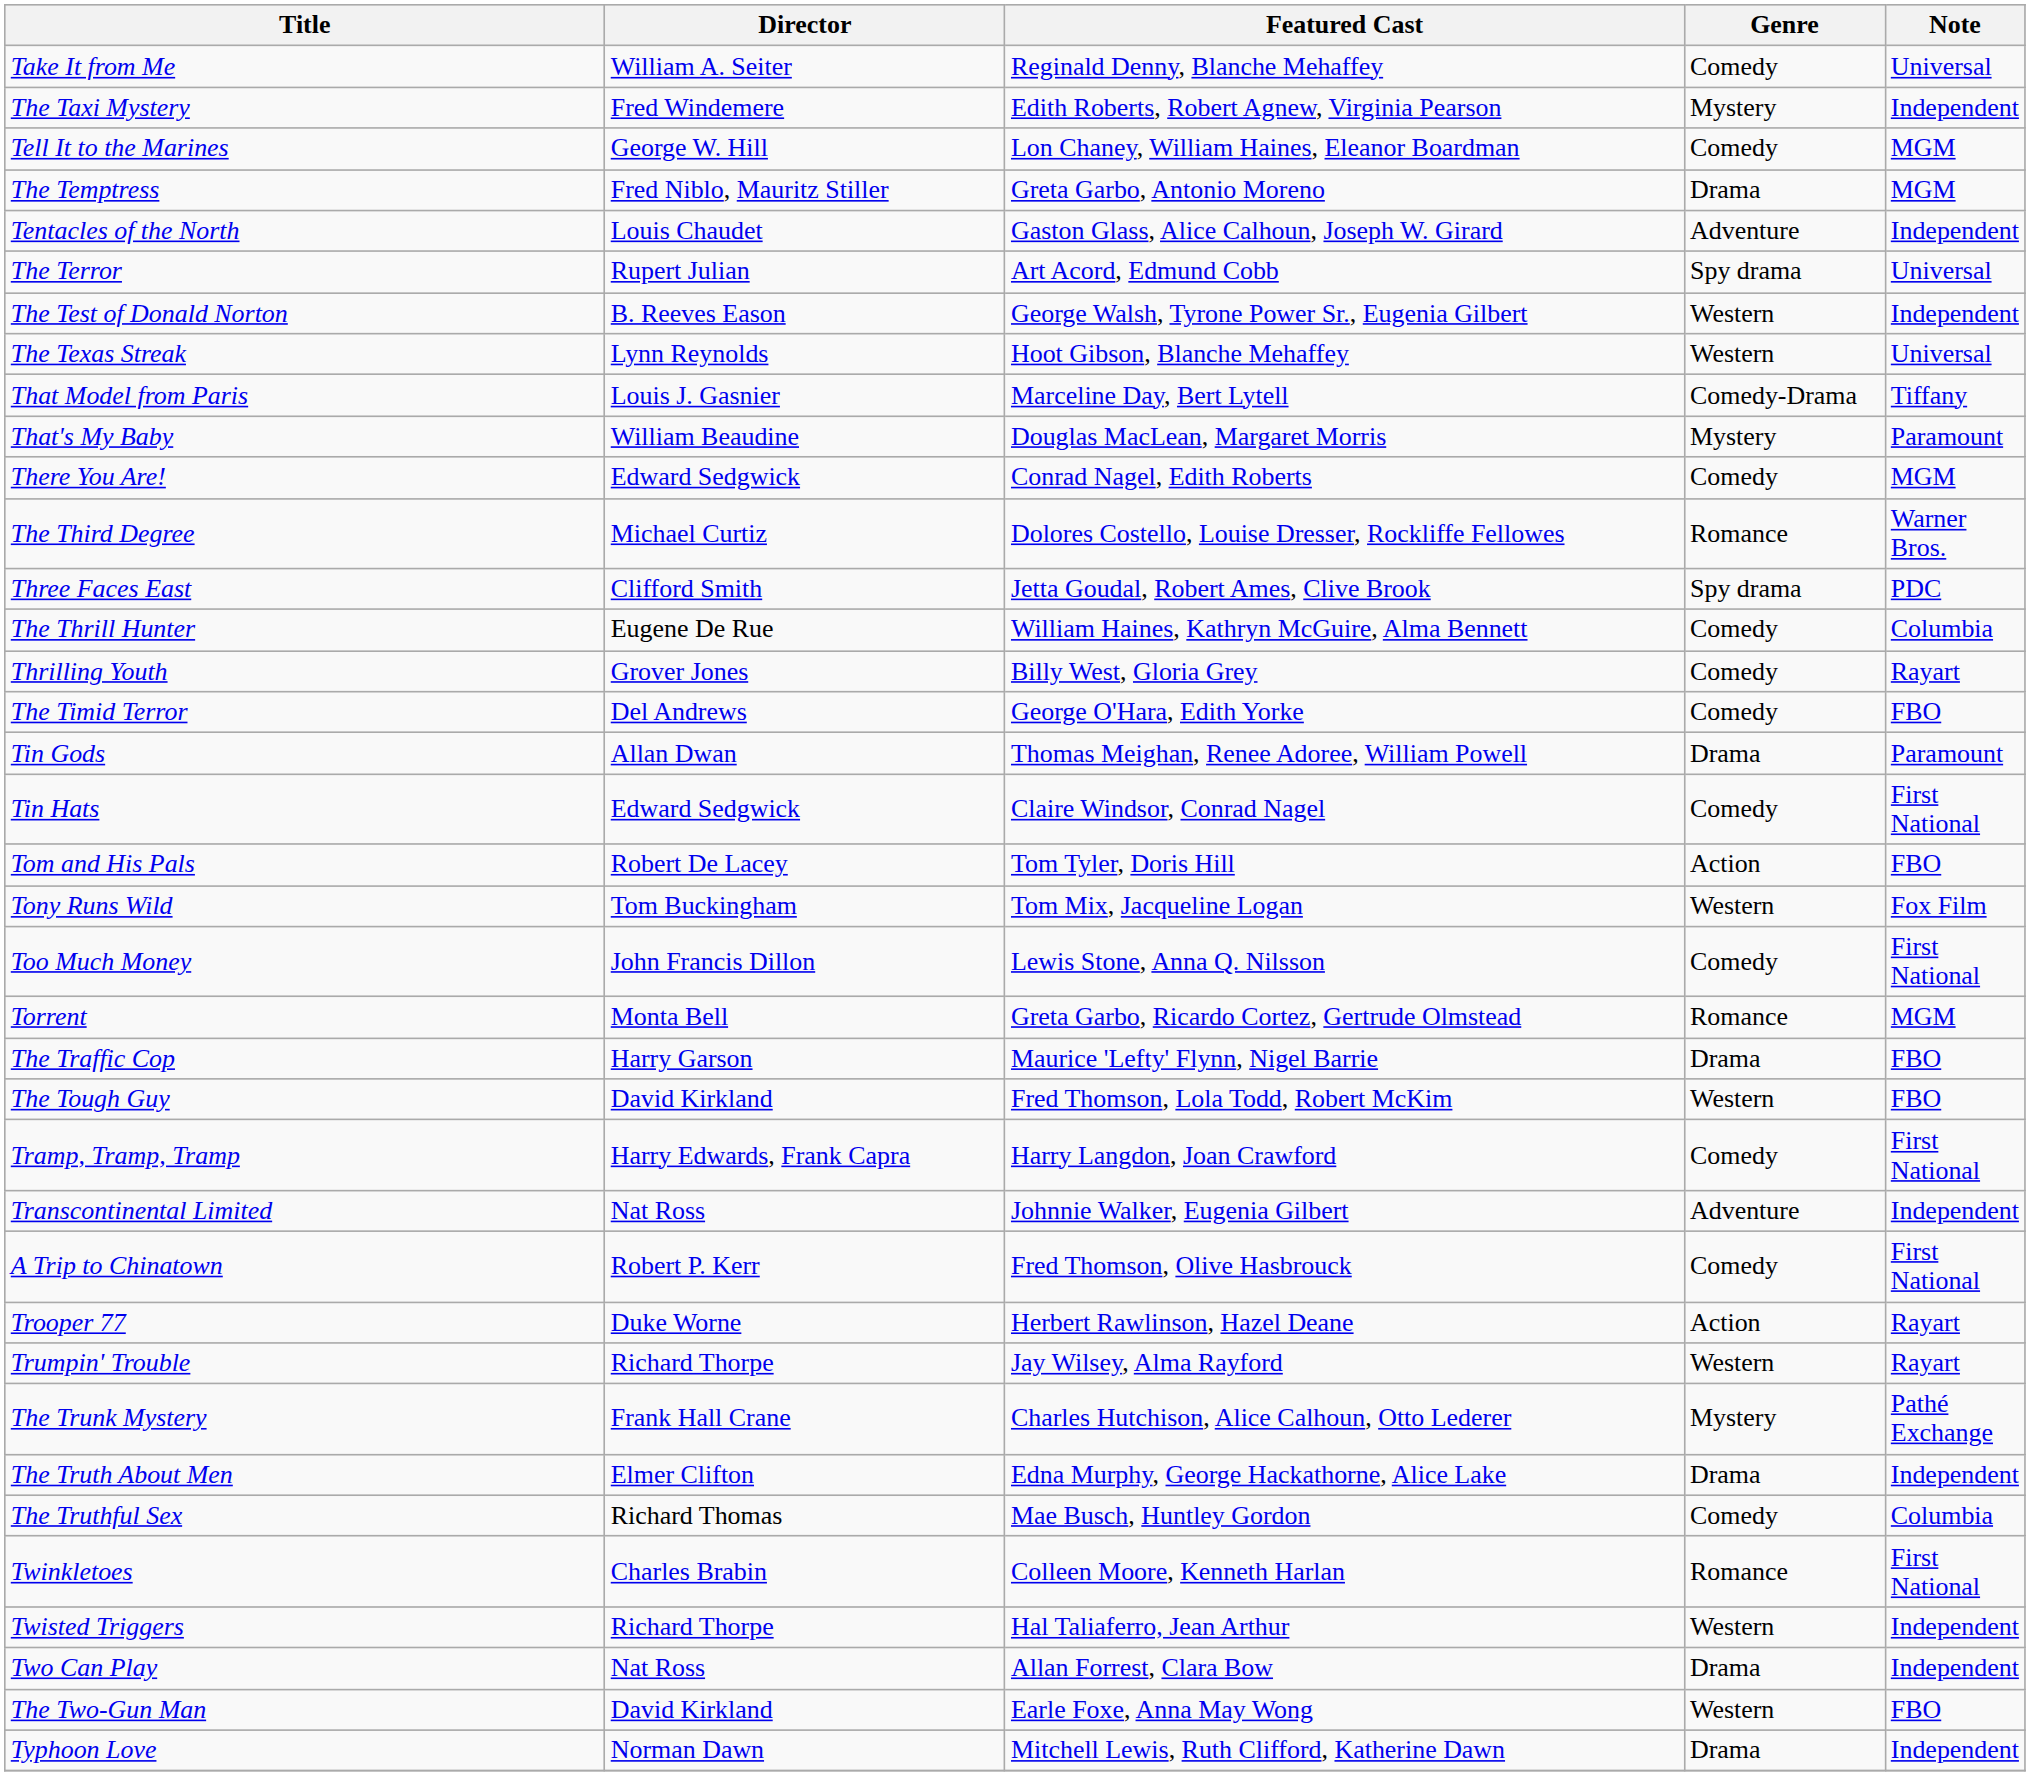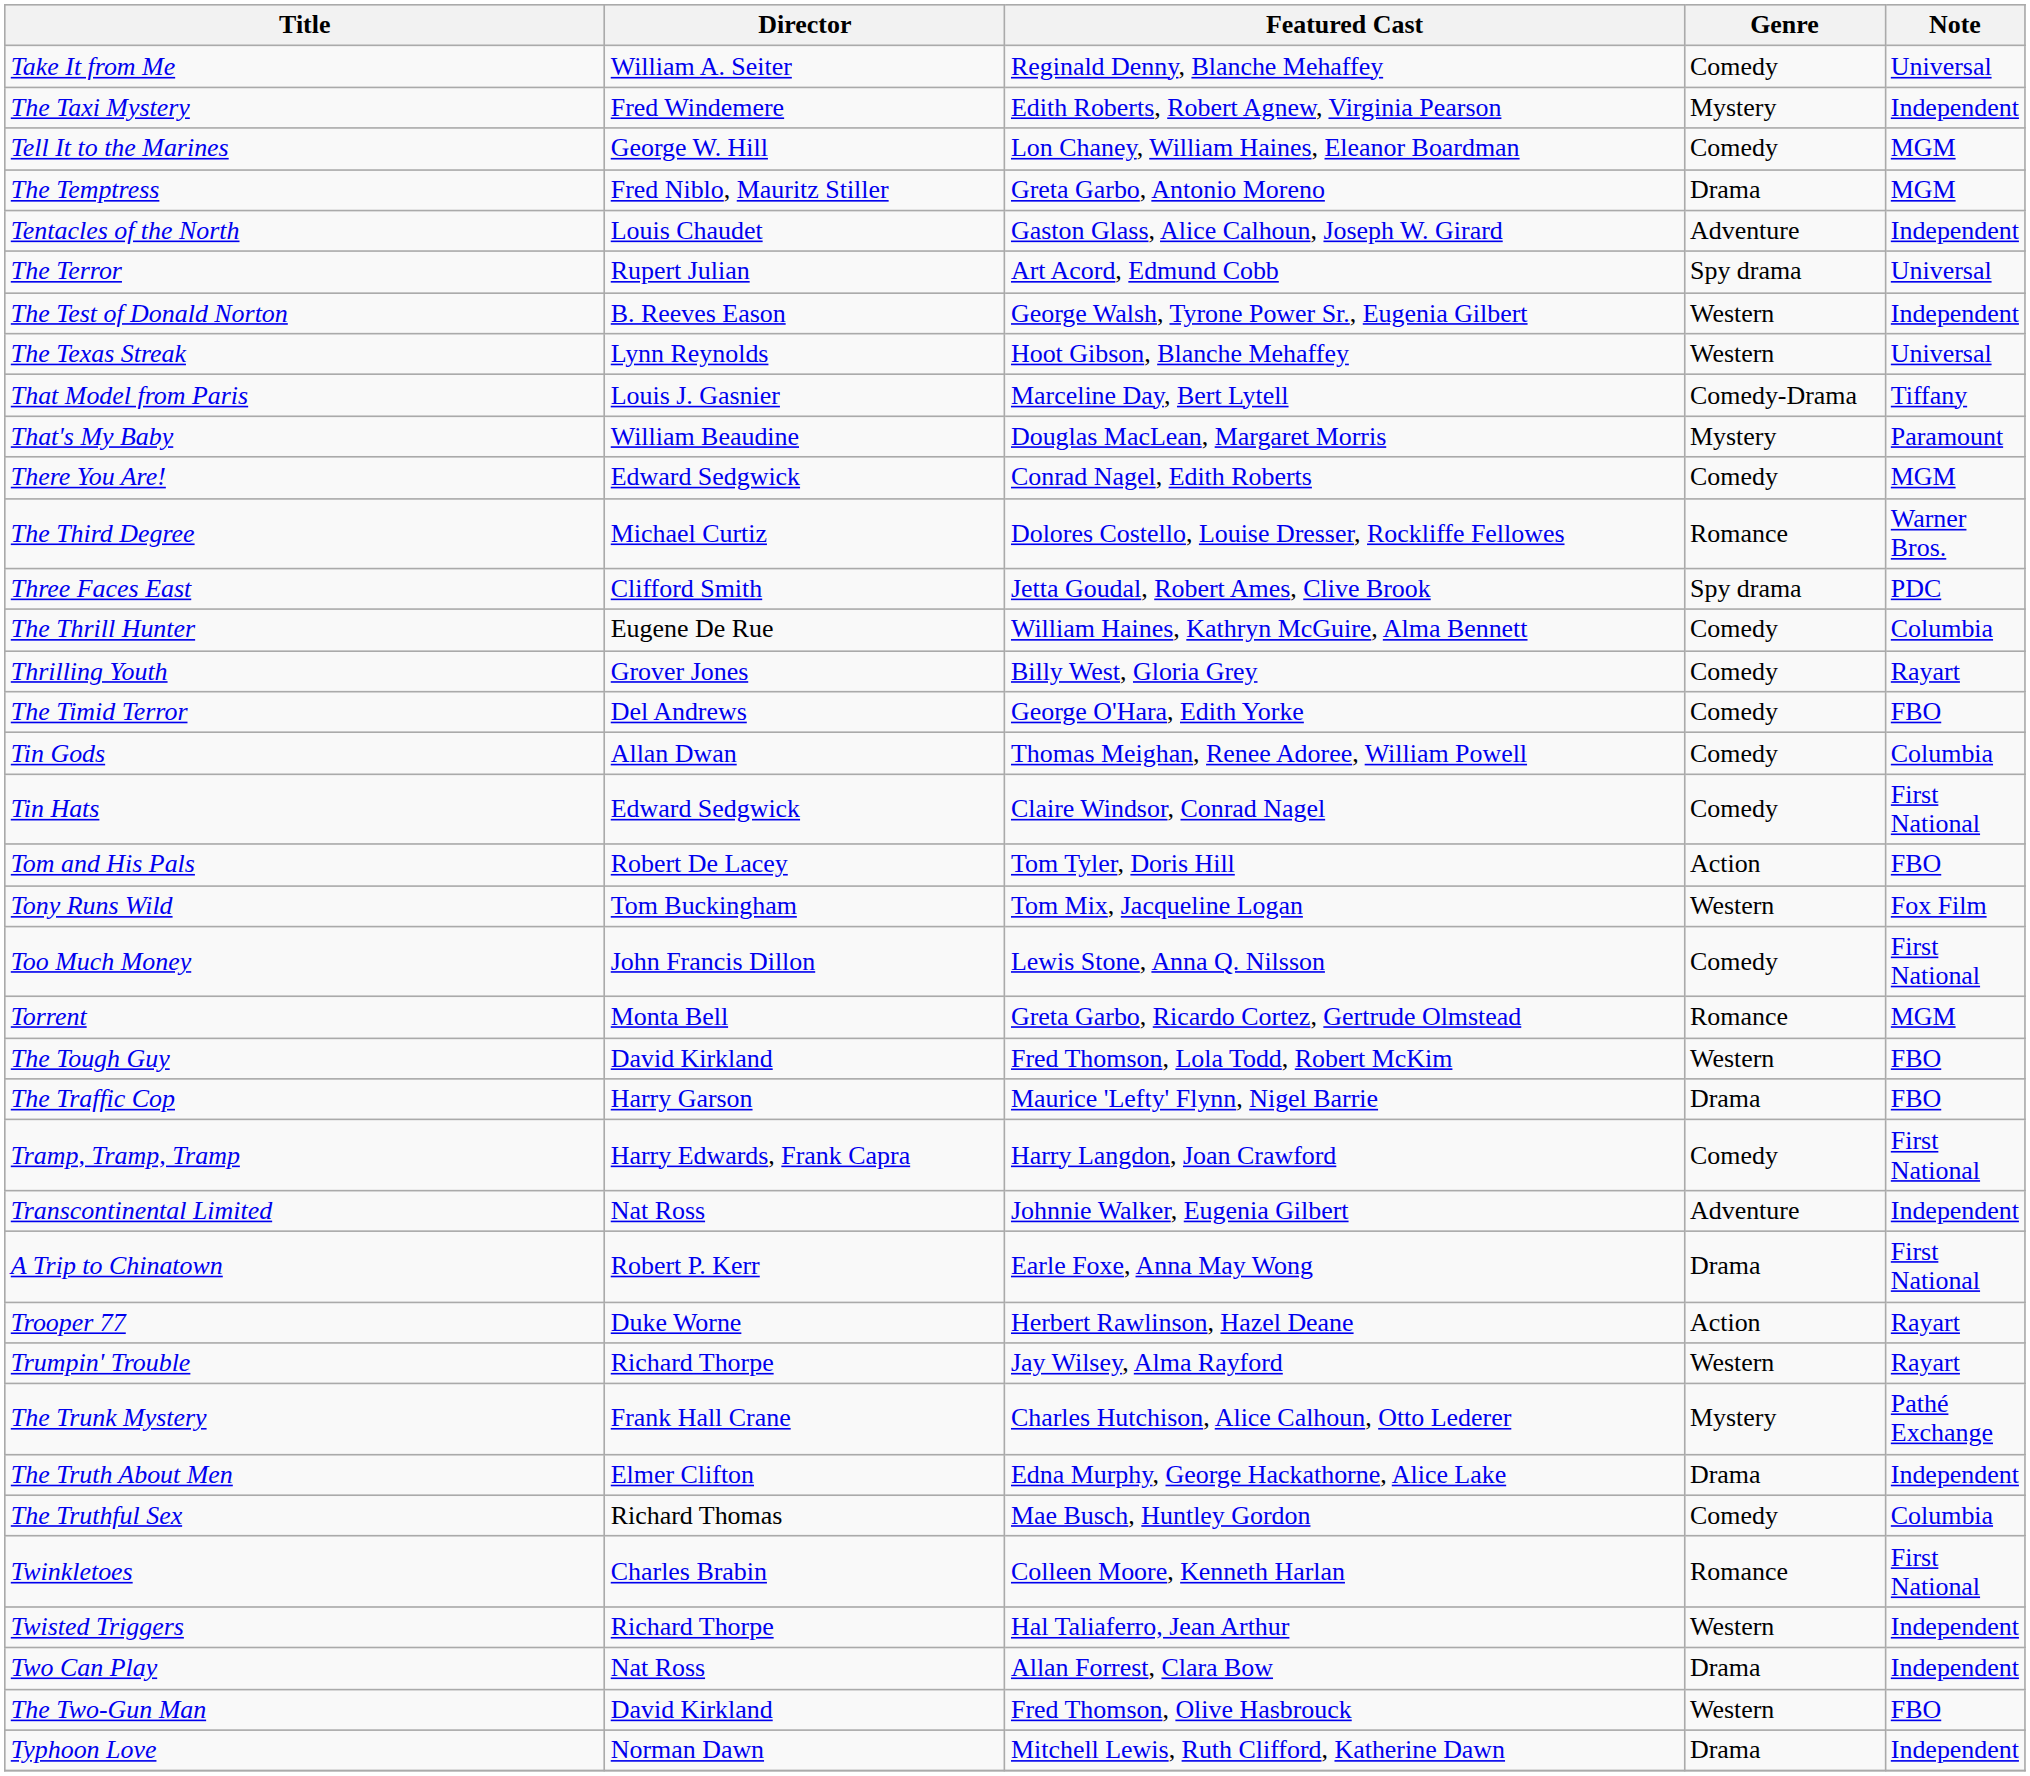 <table class="wikitable">
 <tr>
 <th style="width:30%;">Title</th>
 <th style="width:20%;">Director</th>
 <th style="width:34%;">Featured Cast</th>
 <th style="width:10%;">Genre</th>
 <th style="width:10%;">Note</th>
 </tr>
 <tr>
 <td><em><a href='#'>Take It from Me</a></em></td>
 <td><a href='#'>William A. Seiter</a></td>
 <td><a href='#'>Reginald Denny</a>, <a href='#'>Blanche Mehaffey</a></td>
 <td>Comedy</td>
 <td><a href='#'>Universal</a></td>
 </tr>
 <tr>
 <td><em><a href='#'>The Taxi Mystery</a></em></td>
 <td><a href='#'>Fred Windemere</a></td>
 <td><a href='#'>Edith Roberts</a>, <a href='#'>Robert Agnew</a>, <a href='#'>Virginia Pearson</a></td>
 <td>Mystery</td>
 <td><a href='#'>Independent</a></td>
 </tr>
 <tr>
 <td><em><a href='#'>Tell It to the Marines</a></em></td>
 <td><a href='#'>George W. Hill</a></td>
 <td><a href='#'>Lon Chaney</a>, <a href='#'>William Haines</a>, <a href='#'>Eleanor Boardman</a></td>
 <td>Comedy</td>
 <td><a href='#'>MGM</a></td>
 </tr>
 <tr>
 <td><em><a href='#'>The Temptress</a></em></td>
 <td><a href='#'>Fred Niblo</a>, <a href='#'>Mauritz Stiller</a></td>
 <td><a href='#'>Greta Garbo</a>, <a href='#'>Antonio Moreno</a></td>
 <td>Drama</td>
 <td><a href='#'>MGM</a></td>
 </tr>
 <tr>
 <td><em><a href='#'>Tentacles of the North</a></em></td>
 <td><a href='#'>Louis Chaudet</a></td>
 <td><a href='#'>Gaston Glass</a>, <a href='#'>Alice Calhoun</a>, <a href='#'>Joseph W. Girard</a></td>
 <td>Adventure</td>
 <td><a href='#'>Independent</a></td>
 </tr>
 <tr>
 <td><em><a href='#'>The Terror</a></em></td>
 <td><a href='#'>Rupert Julian</a></td>
 <td><a href='#'>Art Acord</a>, <a href='#'>Edmund Cobb</a></td>
 <td>Spy drama</td>
 <td><a href='#'>Universal</a></td>
 </tr>
 <tr>
 <td><em><a href='#'>The Test of Donald Norton</a></em></td>
 <td><a href='#'>B. Reeves Eason</a></td>
 <td><a href='#'>George Walsh</a>, <a href='#'>Tyrone Power Sr.</a>, <a href='#'>Eugenia Gilbert</a></td>
 <td>Western</td>
 <td><a href='#'>Independent</a></td>
 </tr>
 <tr>
 <td><em><a href='#'>The Texas Streak</a></em></td>
 <td><a href='#'>Lynn Reynolds</a></td>
 <td><a href='#'>Hoot Gibson</a>, <a href='#'>Blanche Mehaffey</a></td>
 <td>Western</td>
 <td><a href='#'>Universal</a></td>
 </tr>
 <tr>
 <td><em><a href='#'>That Model from Paris</a></em></td>
 <td><a href='#'>Louis J. Gasnier</a></td>
 <td><a href='#'>Marceline Day</a>, <a href='#'>Bert Lytell</a></td>
 <td>Comedy-Drama</td>
 <td><a href='#'>Tiffany</a></td>
 </tr>
 <tr>
 <td><em><a href='#'>That's My Baby</a></em></td>
 <td><a href='#'>William Beaudine</a></td>
 <td><a href='#'>Douglas MacLean</a>, <a href='#'>Margaret Morris</a></td>
 <td>Mystery</td>
 <td><a href='#'>Paramount</a></td>
 </tr>
 <tr>
 <td><em><a href='#'>There You Are!</a></em></td>
 <td><a href='#'>Edward Sedgwick</a></td>
 <td><a href='#'>Conrad Nagel</a>, <a href='#'>Edith Roberts</a></td>
 <td>Comedy</td>
 <td><a href='#'>MGM</a></td>
 </tr>
 <tr>
 <td><em><a href='#'>The Third Degree</a></em></td>
 <td><a href='#'>Michael Curtiz</a></td>
 <td><a href='#'>Dolores Costello</a>, <a href='#'>Louise Dresser</a>, <a href='#'>Rockliffe Fellowes</a></td>
 <td>Romance</td>
 <td><a href='#'>Warner Bros.</a></td>
 </tr>
 <tr>
 <td><em><a href='#'>Three Faces East</a></em></td>
 <td><a href='#'>Clifford Smith</a></td>
 <td><a href='#'>Jetta Goudal</a>, <a href='#'>Robert Ames</a>, <a href='#'>Clive Brook</a></td>
 <td>Spy drama</td>
 <td><a href='#'>PDC</a></td>
 </tr>
 <tr>
 <td><em><a href='#'>The Thrill Hunter</a></em></td>
 <td>Eugene De Rue</td>
 <td><a href='#'>William Haines</a>, <a href='#'>Kathryn McGuire</a>, <a href='#'>Alma Bennett</a></td>
 <td>Comedy</td>
 <td><a href='#'>Columbia</a></td>
 </tr>
 <tr>
 <td><em><a href='#'>Thrilling Youth</a></em></td>
 <td><a href='#'>Grover Jones</a></td>
 <td><a href='#'>Billy West</a>, <a href='#'>Gloria Grey</a></td>
 <td>Comedy</td>
 <td><a href='#'>Rayart</a></td>
 </tr>
 <tr>
 <td><em><a href='#'>The Timid Terror</a></em></td>
 <td><a href='#'>Del Andrews</a></td>
 <td><a href='#'>George O'Hara</a>, <a href='#'>Edith Yorke</a></td>
 <td>Comedy</td>
 <td><a href='#'>FBO</a></td>
 </tr>
 <tr>
 <td><em><a href='#'>Tin Gods</a></em></td>
 <td><a href='#'>Allan Dwan</a></td>
 <td><a href='#'>Thomas Meighan</a>, <a href='#'>Renee Adoree</a>, <a href='#'>William Powell</a></td>
-<td>Drama</td>
-<td><a href='#'>Paramount</a></td>
+<td>Comedy</td>
+<td><a href='#'>Columbia</a></td>
 </tr>
 <tr>
 <td><em><a href='#'>Tin Hats</a></em></td>
 <td><a href='#'>Edward Sedgwick</a></td>
 <td><a href='#'>Claire Windsor</a>, <a href='#'>Conrad Nagel</a></td>
 <td>Comedy</td>
 <td><a href='#'>First National</a></td>
 </tr>
 <tr>
 <td><em><a href='#'>Tom and His Pals</a></em></td>
 <td><a href='#'>Robert De Lacey</a></td>
 <td><a href='#'>Tom Tyler</a>, <a href='#'>Doris Hill</a></td>
 <td>Action</td>
 <td><a href='#'>FBO</a></td>
 </tr>
 <tr>
 <td><em><a href='#'>Tony Runs Wild</a></em></td>
 <td><a href='#'>Tom Buckingham</a></td>
 <td><a href='#'>Tom Mix</a>, <a href='#'>Jacqueline Logan</a></td>
 <td>Western</td>
 <td><a href='#'>Fox Film</a></td>
 </tr>
 <tr>
 <td><em><a href='#'>Too Much Money</a></em></td>
 <td><a href='#'>John Francis Dillon</a></td>
 <td><a href='#'>Lewis Stone</a>, <a href='#'>Anna Q. Nilsson</a></td>
 <td>Comedy</td>
 <td><a href='#'>First National</a></td>
 </tr>
 <tr>
 <td><em><a href='#'>Torrent</a></em></td>
 <td><a href='#'>Monta Bell</a></td>
 <td><a href='#'>Greta Garbo</a>, <a href='#'>Ricardo Cortez</a>, <a href='#'>Gertrude Olmstead</a></td>
 <td>Romance</td>
 <td><a href='#'>MGM</a></td>
 </tr>
 <tr>
+<td><em><a href='#'>The Tough Guy</a></em></td>
+<td><a href='#'>David Kirkland</a></td>
+<td><a href='#'>Fred Thomson</a>, <a href='#'>Lola Todd</a>, <a href='#'>Robert McKim</a></td>
+<td>Western</td>
+<td><a href='#'>FBO</a></td>
+</tr>
+<tr>
 <td><em><a href='#'>The Traffic Cop</a></em></td>
 <td><a href='#'>Harry Garson</a></td>
 <td><a href='#'>Maurice 'Lefty' Flynn</a>, <a href='#'>Nigel Barrie</a></td>
 <td>Drama</td>
-<td><a href='#'>FBO</a></td>
-</tr>
-<tr>
-<td><em><a href='#'>The Tough Guy</a></em></td>
-<td><a href='#'>David Kirkland</a></td>
-<td><a href='#'>Fred Thomson</a>, <a href='#'>Lola Todd</a>, <a href='#'>Robert McKim</a></td>
-<td>Western</td>
 <td><a href='#'>FBO</a></td>
 </tr>
 <tr>
 <td><em><a href='#'>Tramp, Tramp, Tramp</a></em></td>
 <td><a href='#'>Harry Edwards</a>, <a href='#'>Frank Capra</a></td>
 <td><a href='#'>Harry Langdon</a>, <a href='#'>Joan Crawford</a></td>
 <td>Comedy</td>
 <td><a href='#'>First National</a></td>
 </tr>
 <tr>
 <td><em><a href='#'>Transcontinental Limited</a></em></td>
 <td><a href='#'>Nat Ross</a></td>
 <td><a href='#'>Johnnie Walker</a>, <a href='#'>Eugenia Gilbert</a></td>
 <td>Adventure</td>
 <td><a href='#'>Independent</a></td>
 </tr>
 <tr>
 <td><em><a href='#'>A Trip to Chinatown</a></em></td>
 <td><a href='#'>Robert P. Kerr</a></td>
-<td><a href='#'>Fred Thomson</a>, <a href='#'>Olive Hasbrouck</a></td>
-<td>Comedy</td>
+<td><a href='#'>Earle Foxe</a>, <a href='#'>Anna May Wong</a></td>
+<td>Drama</td>
 <td><a href='#'>First National</a></td>
 </tr>
 <tr>
 <td><em><a href='#'>Trooper 77</a></em></td>
 <td><a href='#'>Duke Worne</a></td>
 <td><a href='#'>Herbert Rawlinson</a>, <a href='#'>Hazel Deane</a></td>
 <td>Action</td>
 <td><a href='#'>Rayart</a></td>
 </tr>
 <tr>
 <td><em><a href='#'>Trumpin' Trouble</a></em></td>
 <td><a href='#'>Richard Thorpe</a></td>
 <td><a href='#'>Jay Wilsey</a>, <a href='#'>Alma Rayford</a></td>
 <td>Western</td>
 <td><a href='#'>Rayart</a></td>
 </tr>
 <tr>
 <td><em><a href='#'>The Trunk Mystery</a></em></td>
 <td><a href='#'>Frank Hall Crane</a></td>
 <td><a href='#'>Charles Hutchison</a>, <a href='#'>Alice Calhoun</a>, <a href='#'>Otto Lederer</a></td>
 <td>Mystery</td>
 <td><a href='#'>Pathé Exchange</a></td>
 </tr>
 <tr>
 <td><em><a href='#'>The Truth About Men</a></em></td>
 <td><a href='#'>Elmer Clifton</a></td>
 <td><a href='#'>Edna Murphy</a>, <a href='#'>George Hackathorne</a>, <a href='#'>Alice Lake</a></td>
 <td>Drama</td>
 <td><a href='#'>Independent</a></td>
 </tr>
 <tr>
 <td><em><a href='#'>The Truthful Sex</a></em></td>
 <td>Richard Thomas</td>
 <td><a href='#'>Mae Busch</a>, <a href='#'>Huntley Gordon</a></td>
 <td>Comedy</td>
 <td><a href='#'>Columbia</a></td>
 </tr>
 <tr>
 <td><em><a href='#'>Twinkletoes</a></em></td>
 <td><a href='#'>Charles Brabin</a></td>
 <td><a href='#'>Colleen Moore</a>, <a href='#'>Kenneth Harlan</a></td>
 <td>Romance</td>
 <td><a href='#'>First National</a></td>
 </tr>
 <tr>
 <td><em><a href='#'>Twisted Triggers</a></em></td>
 <td><a href='#'>Richard Thorpe</a></td>
 <td><a href='#'>Hal Taliaferro, Jean Arthur</a></td>
 <td>Western</td>
 <td><a href='#'>Independent</a></td>
 </tr>
 <tr>
 <td><em><a href='#'>Two Can Play</a></em></td>
 <td><a href='#'>Nat Ross</a></td>
 <td><a href='#'>Allan Forrest</a>, <a href='#'>Clara Bow</a></td>
 <td>Drama</td>
 <td><a href='#'>Independent</a></td>
 </tr>
 <tr>
 <td><em><a href='#'>The Two-Gun Man</a></em></td>
 <td><a href='#'>David Kirkland</a></td>
-<td><a href='#'>Earle Foxe</a>, <a href='#'>Anna May Wong</a></td>
+<td><a href='#'>Fred Thomson</a>, <a href='#'>Olive Hasbrouck</a></td>
 <td>Western</td>
 <td><a href='#'>FBO</a></td>
 </tr>
 <tr>
 <td><em><a href='#'>Typhoon Love</a></em></td>
 <td><a href='#'>Norman Dawn</a></td>
 <td><a href='#'>Mitchell Lewis</a>, <a href='#'>Ruth Clifford</a>, <a href='#'>Katherine Dawn</a></td>
 <td>Drama</td>
 <td><a href='#'>Independent</a></td>
 </tr>
 <tr>
 </tr>
 </table>
